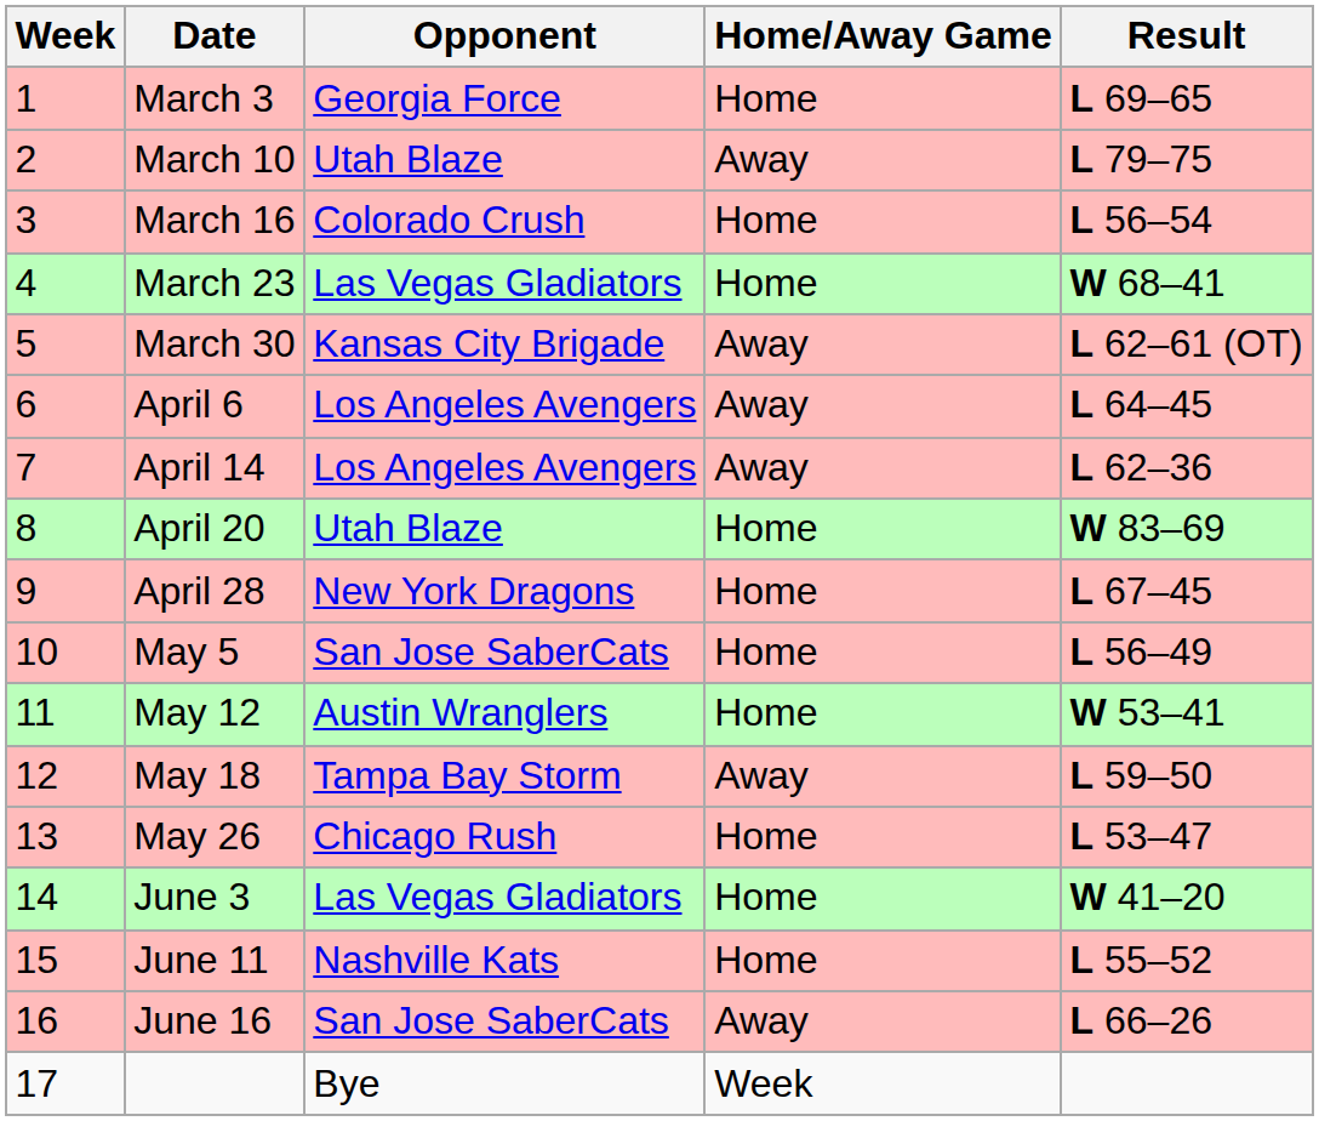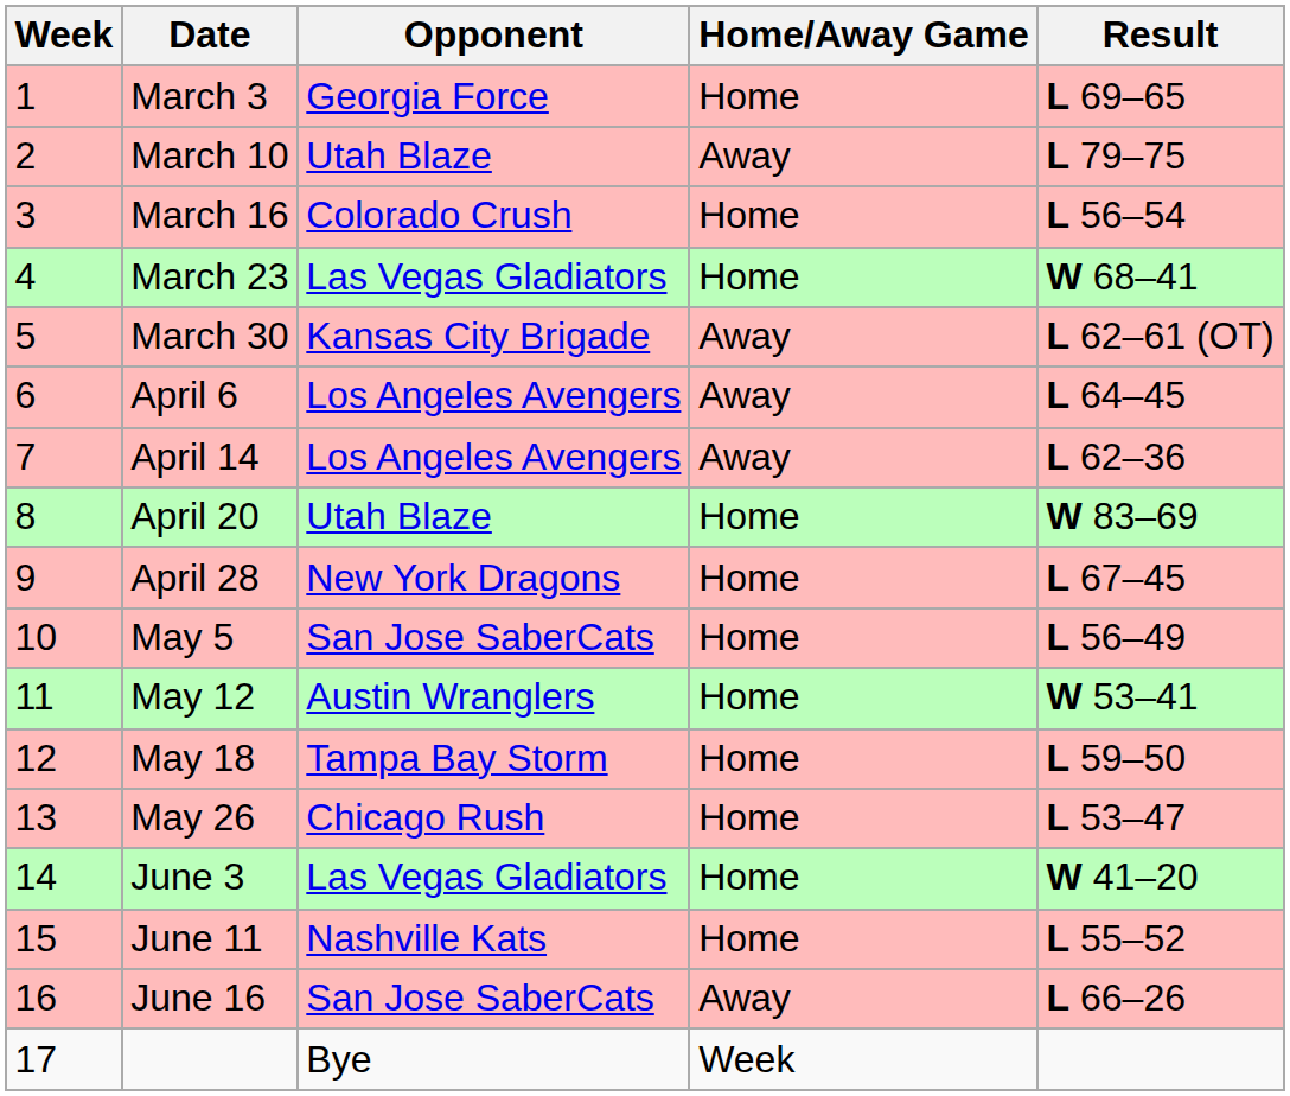 <table class="wikitable">
 <tr>
 <th>Week</th>
 <th>Date</th>
 <th>Opponent</th>
 <th>Home/Away Game</th>
 <th>Result</th>
 </tr>
 <tr bgcolor="ffbbbb">
 <td>1</td>
 <td>March 3</td>
 <td><a href='#'>Georgia Force</a></td>
 <td>Home</td>
 <td><strong>L</strong> 69–65</td>
 </tr>
 <tr bgcolor="ffbbbb">
 <td>2</td>
 <td>March 10</td>
 <td><a href='#'>Utah Blaze</a></td>
 <td>Away</td>
 <td><strong>L</strong> 79–75</td>
 </tr>
 <tr bgcolor="ffbbbb">
 <td>3</td>
 <td>March 16</td>
 <td><a href='#'>Colorado Crush</a></td>
 <td>Home</td>
 <td><strong>L</strong> 56–54</td>
 </tr>
 <tr bgcolor="bbffbb">
 <td>4</td>
 <td>March 23</td>
 <td><a href='#'>Las Vegas Gladiators</a></td>
 <td>Home</td>
 <td><strong>W</strong> 68–41</td>
 </tr>
 <tr bgcolor="ffbbbb">
 <td>5</td>
 <td>March 30</td>
 <td><a href='#'>Kansas City Brigade</a></td>
 <td>Away</td>
 <td><strong>L</strong> 62–61 (OT)</td>
 </tr>
 <tr bgcolor="ffbbbb">
 <td>6</td>
 <td>April 6</td>
 <td><a href='#'>Los Angeles Avengers</a></td>
 <td>Away</td>
 <td><strong>L</strong> 64–45</td>
 </tr>
 <tr bgcolor="ffbbbb">
 <td>7</td>
 <td>April 14</td>
 <td><a href='#'>Los Angeles Avengers</a></td>
 <td>Away</td>
 <td><strong>L</strong> 62–36</td>
 </tr>
 <tr bgcolor="bbffbb">
 <td>8</td>
 <td>April 20</td>
 <td><a href='#'>Utah Blaze</a></td>
 <td>Home</td>
 <td><strong>W</strong> 83–69</td>
 </tr>
 <tr bgcolor="ffbbbb">
 <td>9</td>
 <td>April 28</td>
 <td><a href='#'>New York Dragons</a></td>
 <td>Home</td>
 <td><strong>L</strong> 67–45</td>
 </tr>
 <tr bgcolor="ffbbbb">
 <td>10</td>
 <td>May 5</td>
 <td><a href='#'>San Jose SaberCats</a></td>
 <td>Home</td>
 <td><strong>L</strong> 56–49</td>
 </tr>
 <tr bgcolor="bbffbb">
 <td>11</td>
 <td>May 12</td>
 <td><a href='#'>Austin Wranglers</a></td>
 <td>Home</td>
 <td><strong>W</strong> 53–41</td>
 </tr>
 <tr bgcolor="ffbbbb">
 <td>12</td>
 <td>May 18</td>
 <td><a href='#'>Tampa Bay Storm</a></td>
-<td>Away</td>
+<td>Home</td>
 <td><strong>L</strong> 59–50</td>
 </tr>
 <tr bgcolor="ffbbbb">
 <td>13</td>
 <td>May 26</td>
 <td><a href='#'>Chicago Rush</a></td>
 <td>Home</td>
 <td><strong>L</strong> 53–47</td>
 </tr>
 <tr bgcolor="bbffbb">
 <td>14</td>
 <td>June 3</td>
 <td><a href='#'>Las Vegas Gladiators</a></td>
 <td>Home</td>
 <td><strong>W</strong> 41–20</td>
 </tr>
 <tr bgcolor="ffbbbb">
 <td>15</td>
 <td>June 11</td>
 <td><a href='#'>Nashville Kats</a></td>
 <td>Home</td>
 <td><strong>L</strong> 55–52</td>
 </tr>
 <tr bgcolor="ffbbbb">
 <td>16</td>
 <td>June 16</td>
 <td><a href='#'>San Jose SaberCats</a></td>
 <td>Away</td>
 <td><strong>L</strong> 66–26</td>
 </tr>
 <tr>
 <td>17</td>
 <td></td>
 <td>Bye</td>
 <td>Week</td>
 </tr>
 </table>
